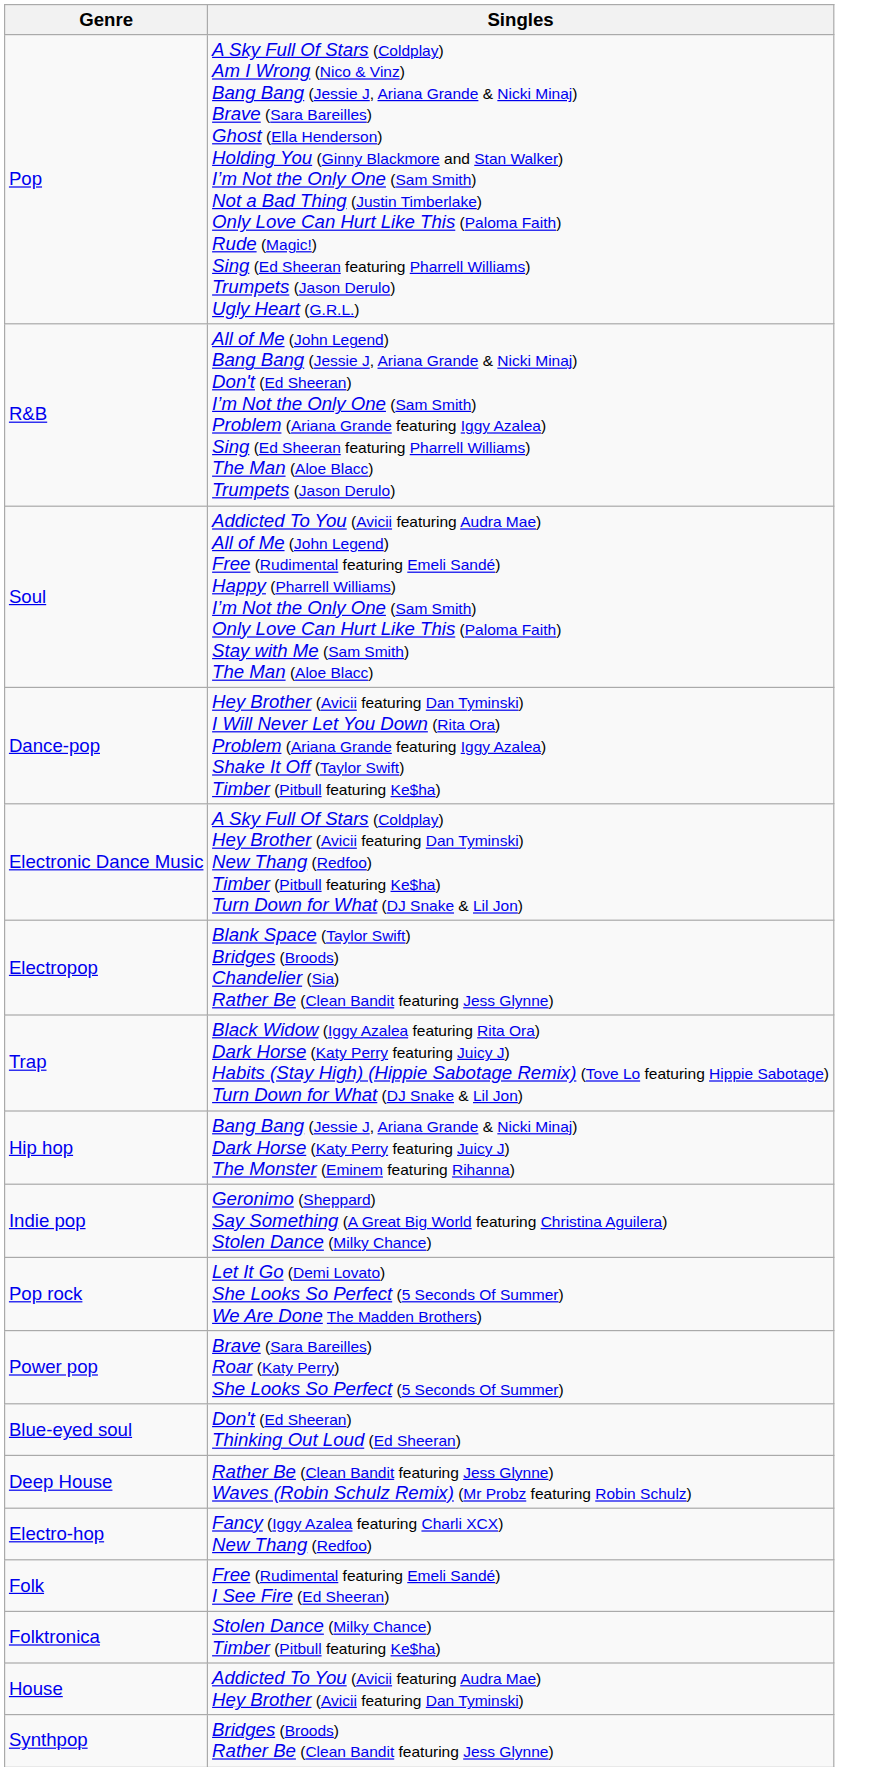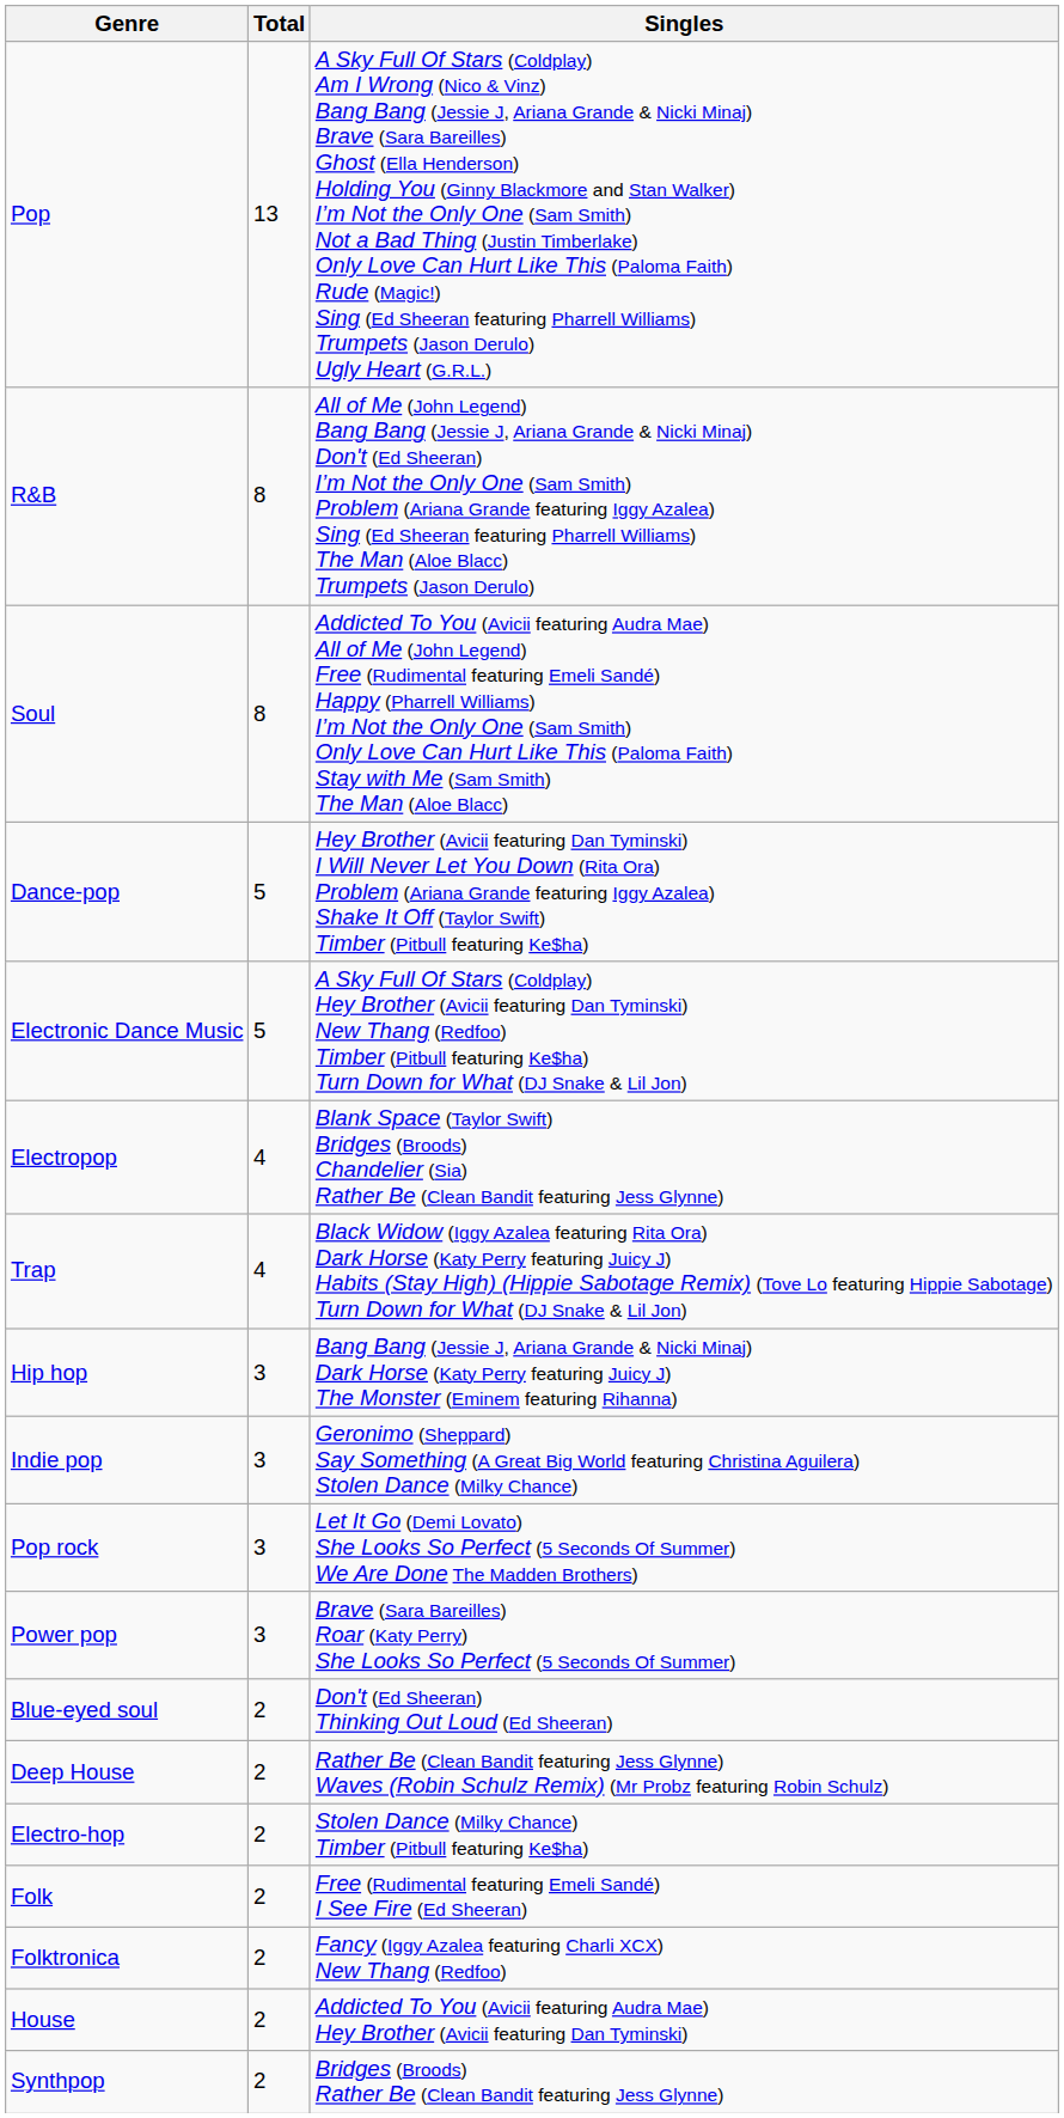 <table class="wikitable sortable" style="font-size:97%;">
 <tr>
 <th>Genre</th>
+<th>Total</th>
 <th>Singles</th>
 </tr>
 <tr>
 <td><a href='#'>Pop</a></td>
+<td>13</td>
 <td><em><a href='#'>A Sky Full Of Stars</a></em><small> (<a href='#'>Coldplay</a>)</small><br><em><a href='#'>Am I Wrong</a></em><small> (<a href='#'>Nico & Vinz</a>)</small><br><em><a href='#'>Bang Bang</a></em><small> (<a href='#'>Jessie J</a>, <a href='#'>Ariana Grande</a> & <a href='#'>Nicki Minaj</a>)</small><br><em><a href='#'>Brave</a></em><small> (<a href='#'>Sara Bareilles</a>)</small><br><em><a href='#'>Ghost</a></em><small> (<a href='#'>Ella Henderson</a>)</small><br><em><a href='#'>Holding You</a></em><small> (<a href='#'>Ginny Blackmore</a> and <a href='#'>Stan Walker</a>)</small><br><em><a href='#'>I’m Not the Only One</a></em><small> (<a href='#'>Sam Smith</a>)</small><br><em><a href='#'>Not a Bad Thing</a></em><small> (<a href='#'>Justin Timberlake</a>)</small><br><em><a href='#'>Only Love Can Hurt Like This</a></em><small> (<a href='#'>Paloma Faith</a>)</small><br><em><a href='#'>Rude</a></em><small> (<a href='#'>Magic!</a>)</small><br><em><a href='#'>Sing</a></em><small> (<a href='#'>Ed Sheeran</a> featuring <a href='#'>Pharrell Williams</a>)</small><br><em><a href='#'>Trumpets</a></em><small> (<a href='#'>Jason Derulo</a>)</small><br><em><a href='#'>Ugly Heart</a></em><small> (<a href='#'>G.R.L.</a>)</small><br></td>
 </tr>
 <tr>
 <td><a href='#'>R&B</a></td>
+<td>8</td>
 <td><em><a href='#'>All of Me</a></em><small> (<a href='#'>John Legend</a>)</small><br><em><a href='#'>Bang Bang</a></em><small> (<a href='#'>Jessie J</a>, <a href='#'>Ariana Grande</a> & <a href='#'>Nicki Minaj</a>)</small><br><em><a href='#'>Don't</a></em><small> (<a href='#'>Ed Sheeran</a>)</small><br><em><a href='#'>I’m Not the Only One</a></em><small> (<a href='#'>Sam Smith</a>)</small><br><em><a href='#'>Problem</a></em><small> (<a href='#'>Ariana Grande</a> featuring <a href='#'>Iggy Azalea</a>)</small><br><em><a href='#'>Sing</a></em><small> (<a href='#'>Ed Sheeran</a> featuring <a href='#'>Pharrell Williams</a>)</small><br><em><a href='#'>The Man</a></em><small> (<a href='#'>Aloe Blacc</a>)</small><br><em><a href='#'>Trumpets</a></em><small> (<a href='#'>Jason Derulo</a>)</small><br></td>
 </tr>
 <tr>
 <td><a href='#'>Soul</a></td>
+<td>8</td>
 <td><em><a href='#'>Addicted To You</a></em><small> (<a href='#'>Avicii</a> featuring <a href='#'>Audra Mae</a>)</small><br><em><a href='#'>All of Me</a></em><small> (<a href='#'>John Legend</a>)</small><br><em><a href='#'>Free</a></em><small> (<a href='#'>Rudimental</a> featuring <a href='#'>Emeli Sandé</a>)</small> <br><em><a href='#'>Happy</a></em><small> (<a href='#'>Pharrell Williams</a>)</small><br><em><a href='#'>I’m Not the Only One</a></em><small> (<a href='#'>Sam Smith</a>)</small><br><em><a href='#'>Only Love Can Hurt Like This</a></em><small> (<a href='#'>Paloma Faith</a>)</small><br><em><a href='#'>Stay with Me</a></em><small> (<a href='#'>Sam Smith</a>)</small><br><em><a href='#'>The Man</a></em><small> (<a href='#'>Aloe Blacc</a>)</small><br></td>
 </tr>
 <tr>
 <td><a href='#'>Dance-pop</a></td>
+<td>5</td>
 <td><em><a href='#'>Hey Brother</a></em><small> (<a href='#'>Avicii</a> featuring <a href='#'>Dan Tyminski</a>)</small><br><em><a href='#'>I Will Never Let You Down</a></em><small> (<a href='#'>Rita Ora</a>)</small><br><em><a href='#'>Problem</a></em><small> (<a href='#'>Ariana Grande</a> featuring <a href='#'>Iggy Azalea</a>)</small><br><em><a href='#'>Shake It Off</a></em><small> (<a href='#'>Taylor Swift</a>)</small><br><em><a href='#'>Timber</a></em><small> (<a href='#'>Pitbull</a> featuring <a href='#'>Ke$ha</a>)</small><br></td>
 </tr>
 <tr>
 <td><a href='#'>Electronic Dance Music</a></td>
+<td>5</td>
 <td><em><a href='#'>A Sky Full Of Stars</a></em><small> (<a href='#'>Coldplay</a>)</small><br><em><a href='#'>Hey Brother</a></em><small> (<a href='#'>Avicii</a> featuring <a href='#'>Dan Tyminski</a>)</small><br><em><a href='#'>New Thang</a></em><small> (<a href='#'>Redfoo</a>)</small><br><em><a href='#'>Timber</a></em><small> (<a href='#'>Pitbull</a> featuring <a href='#'>Ke$ha</a>)</small><br><em><a href='#'>Turn Down for What</a></em><small> (<a href='#'>DJ Snake</a> & <a href='#'>Lil Jon</a>)</small><br></td>
 </tr>
 <tr>
 <td><a href='#'>Electropop</a></td>
+<td>4</td>
 <td><em><a href='#'>Blank Space</a></em><small> (<a href='#'>Taylor Swift</a>)</small><br><em><a href='#'>Bridges</a></em><small> (<a href='#'>Broods</a>)</small><br><em><a href='#'>Chandelier</a></em><small> (<a href='#'>Sia</a>)</small><br><em><a href='#'>Rather Be</a></em><small> (<a href='#'>Clean Bandit</a> featuring <a href='#'>Jess Glynne</a>)</small><br></td>
 </tr>
 <tr>
 <td><a href='#'>Trap</a></td>
+<td>4</td>
 <td><em><a href='#'>Black Widow</a></em><small> (<a href='#'>Iggy Azalea</a> featuring <a href='#'>Rita Ora</a>)</small><br><em><a href='#'>Dark Horse</a></em><small> (<a href='#'>Katy Perry</a> featuring <a href='#'>Juicy J</a>)</small><br><em><a href='#'>Habits (Stay High) (Hippie Sabotage Remix)</a></em><small> (<a href='#'>Tove Lo</a> featuring <a href='#'>Hippie Sabotage</a>)</small><br><em><a href='#'>Turn Down for What</a></em><small> (<a href='#'>DJ Snake</a> & <a href='#'>Lil Jon</a>)</small><br></td>
 </tr>
 <tr>
 <td><a href='#'>Hip hop</a></td>
+<td>3</td>
 <td><em><a href='#'>Bang Bang</a></em><small> (<a href='#'>Jessie J</a>, <a href='#'>Ariana Grande</a> & <a href='#'>Nicki Minaj</a>)</small><br><em><a href='#'>Dark Horse</a></em><small> (<a href='#'>Katy Perry</a> featuring <a href='#'>Juicy J</a>)</small><br><em><a href='#'>The Monster</a></em><small> (<a href='#'>Eminem</a> featuring <a href='#'>Rihanna</a>)</small><br></td>
 </tr>
 <tr>
 <td><a href='#'>Indie pop</a></td>
+<td>3</td>
 <td><em><a href='#'>Geronimo</a></em><small> (<a href='#'>Sheppard</a>)</small><br><em><a href='#'>Say Something</a></em><small> (<a href='#'>A Great Big World</a> featuring <a href='#'>Christina Aguilera</a>)</small><br><em><a href='#'>Stolen Dance</a></em><small> (<a href='#'>Milky Chance</a>)</small><br></td>
 </tr>
 <tr>
 <td><a href='#'>Pop rock</a></td>
+<td>3</td>
 <td><em><a href='#'>Let It Go</a></em><small> (<a href='#'>Demi Lovato</a>)</small><br><em><a href='#'>She Looks So Perfect</a></em><small> (<a href='#'>5 Seconds Of Summer</a>)</small><br><em><a href='#'>We Are Done</a></em><small> <a href='#'>The Madden Brothers</a>)</small><br></td>
 </tr>
 <tr>
 <td><a href='#'>Power pop</a></td>
+<td>3</td>
 <td><em><a href='#'>Brave</a></em><small> (<a href='#'>Sara Bareilles</a>)</small><br><em><a href='#'>Roar</a></em><small> (<a href='#'>Katy Perry</a>)</small><br><em><a href='#'>She Looks So Perfect</a></em><small> (<a href='#'>5 Seconds Of Summer</a>)</small><br></td>
 </tr>
 <tr>
 <td><a href='#'>Blue-eyed soul</a></td>
+<td>2</td>
 <td><em><a href='#'>Don't</a></em><small> (<a href='#'>Ed Sheeran</a>)</small><br><em><a href='#'>Thinking Out Loud</a></em><small> (<a href='#'>Ed Sheeran</a>)</small><br></td>
 </tr>
 <tr>
 <td><a href='#'>Deep House</a></td>
+<td>2</td>
 <td><em><a href='#'>Rather Be</a></em><small> (<a href='#'>Clean Bandit</a> featuring <a href='#'>Jess Glynne</a>)</small><br><em><a href='#'>Waves (Robin Schulz Remix)</a></em><small> (<a href='#'>Mr Probz</a> featuring <a href='#'>Robin Schulz</a>)</small><br></td>
 </tr>
 <tr>
 <td><a href='#'>Electro-hop</a></td>
-<td><em><a href='#'>Fancy</a></em><small> (<a href='#'>Iggy Azalea</a> featuring <a href='#'>Charli XCX</a>)</small><br><em><a href='#'>New Thang</a></em><small> (<a href='#'>Redfoo</a>)</small><br></td>
+<td>2</td>
+<td><em><a href='#'>Stolen Dance</a></em><small> (<a href='#'>Milky Chance</a>)</small><br><em><a href='#'>Timber</a></em><small> (<a href='#'>Pitbull</a> featuring <a href='#'>Ke$ha</a>)</small><br></td>
 </tr>
 <tr>
 <td><a href='#'>Folk</a></td>
+<td>2</td>
 <td><em><a href='#'>Free</a></em><small> (<a href='#'>Rudimental</a> featuring <a href='#'>Emeli Sandé</a>)</small><br><em><a href='#'>I See Fire</a></em><small> (<a href='#'>Ed Sheeran</a>)</small><br></td>
 </tr>
 <tr>
 <td><a href='#'>Folktronica</a></td>
-<td><em><a href='#'>Stolen Dance</a></em><small> (<a href='#'>Milky Chance</a>)</small><br><em><a href='#'>Timber</a></em><small> (<a href='#'>Pitbull</a> featuring <a href='#'>Ke$ha</a>)</small><br></td>
+<td>2</td>
+<td><em><a href='#'>Fancy</a></em><small> (<a href='#'>Iggy Azalea</a> featuring <a href='#'>Charli XCX</a>)</small><br><em><a href='#'>New Thang</a></em><small> (<a href='#'>Redfoo</a>)</small><br></td>
 </tr>
 <tr>
 <td><a href='#'>House</a></td>
+<td>2</td>
 <td><em><a href='#'>Addicted To You</a></em><small> (<a href='#'>Avicii</a> featuring <a href='#'>Audra Mae</a>)</small><br><em><a href='#'>Hey Brother</a></em><small> (<a href='#'>Avicii</a> featuring <a href='#'>Dan Tyminski</a>)</small><br></td>
 </tr>
 <tr>
 <td><a href='#'>Synthpop</a></td>
+<td>2</td>
 <td><em><a href='#'>Bridges</a></em><small> (<a href='#'>Broods</a>)</small><br><em><a href='#'>Rather Be</a></em><small> (<a href='#'>Clean Bandit</a> featuring <a href='#'>Jess Glynne</a>)</small><br></td>
 </tr>
 </table>
